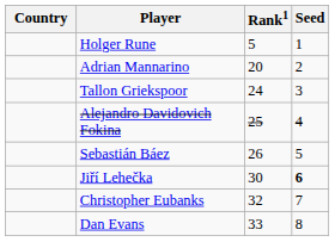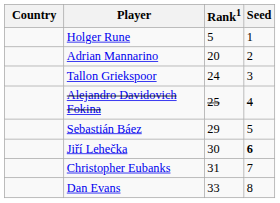 <table class="sortable wikitable">
 <tr>
 <th width="70">Country</th>
 <th width="175">Player</th>
 <th>Rank<sup>1</sup></th>
 <th>Seed</th>
 </tr>
 <tr>
 <td></td>
 <td><a href='#'>Holger Rune</a></td>
 <td>5</td>
 <td>1</td>
 </tr>
 <tr>
 <td></td>
 <td><a href='#'>Adrian Mannarino</a></td>
 <td>20</td>
 <td>2</td>
 </tr>
 <tr>
 <td></td>
 <td><a href='#'>Tallon Griekspoor</a></td>
 <td>24</td>
 <td>3</td>
 </tr>
 <tr>
 <td><s></s></td>
 <td><s><a href='#'>Alejandro Davidovich Fokina</a></s></td>
 <td><s>25</s></td>
 <td><s>4</s></td>
 </tr>
 <tr>
 <td></td>
 <td><a href='#'>Sebastián Báez</a></td>
-<td>26</td>
+<td>29</td>
 <td>5</td>
 </tr>
 <tr>
 <td></td>
 <td><a href='#'>Jiří Lehečka</a></td>
 <td>30</td>
 <td><strong>6</strong></td>
 </tr>
 <tr>
 <td></td>
 <td><a href='#'>Christopher Eubanks</a></td>
-<td>32</td>
+<td>31</td>
 <td>7</td>
 </tr>
 <tr>
 <td></td>
 <td><a href='#'>Dan Evans</a></td>
 <td>33</td>
 <td>8</td>
 </tr>
 </table>
